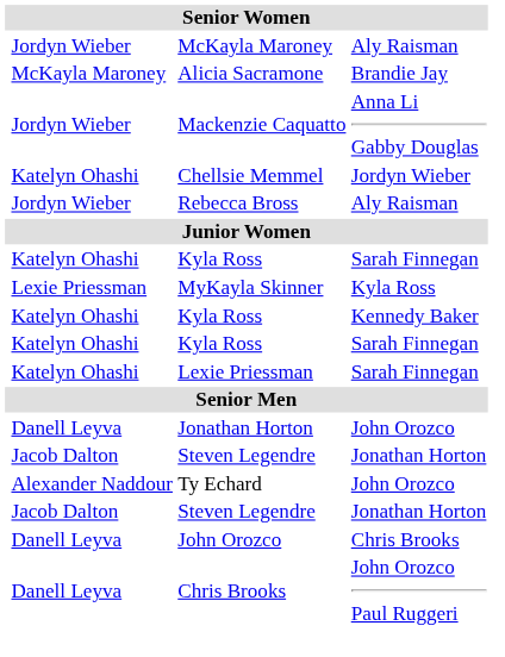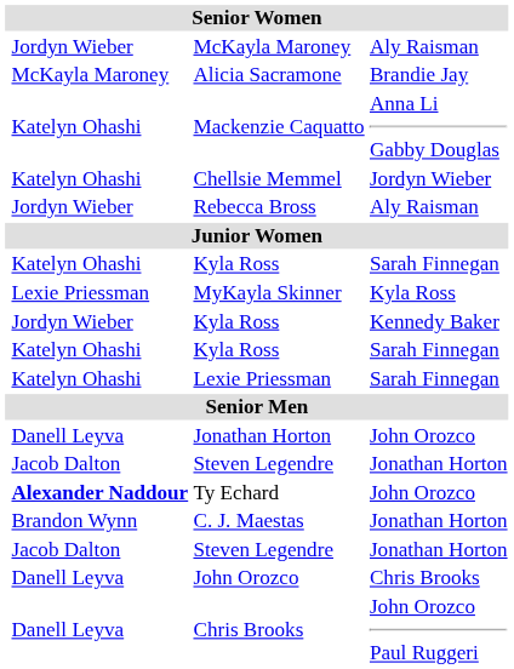 <table>
 <tr style="background:#dfdfdf;">
 <td colspan="4" style="text-align:center;"><strong>Senior Women</strong></td>
 </tr>
 <tr>
 <th scope=row style="text-align:left"></th>
 <td><a href='#'>Jordyn Wieber</a></td>
 <td><a href='#'>McKayla Maroney</a></td>
 <td><a href='#'>Aly Raisman</a></td>
 </tr>
 <tr>
 <th scope=row style="text-align:left"></th>
 <td><a href='#'>McKayla Maroney</a></td>
 <td><a href='#'>Alicia Sacramone</a></td>
 <td><a href='#'>Brandie Jay</a></td>
 </tr>
 <tr>
 <th scope=row style="text-align:left"></th>
-<td><a href='#'>Jordyn Wieber</a></td>
+<td><a href='#'>Katelyn Ohashi</a></td>
 <td><a href='#'>Mackenzie Caquatto</a></td>
 <td><a href='#'>Anna Li</a><hr><a href='#'>Gabby Douglas</a></td>
 </tr>
 <tr>
 <th scope=row style="text-align:left"></th>
 <td><a href='#'>Katelyn Ohashi</a></td>
 <td><a href='#'>Chellsie Memmel</a></td>
 <td><a href='#'>Jordyn Wieber</a></td>
 </tr>
 <tr>
 <th scope=row style="text-align:left"></th>
 <td><a href='#'>Jordyn Wieber</a></td>
 <td><a href='#'>Rebecca Bross</a></td>
 <td><a href='#'>Aly Raisman</a></td>
 </tr>
 <tr style="background:#dfdfdf;">
 <td colspan="4" style="text-align:center;"><strong>Junior Women</strong></td>
 </tr>
 <tr>
 <th scope=row style="text-align:left"></th>
 <td><a href='#'>Katelyn Ohashi</a></td>
 <td><a href='#'>Kyla Ross</a></td>
 <td><a href='#'>Sarah Finnegan</a></td>
 </tr>
 <tr>
 <th scope=row style="text-align:left"></th>
 <td><a href='#'>Lexie Priessman</a></td>
 <td><a href='#'>MyKayla Skinner</a></td>
 <td><a href='#'>Kyla Ross</a></td>
 </tr>
 <tr>
 <th scope=row style="text-align:left"></th>
-<td><a href='#'>Katelyn Ohashi</a></td>
+<td><a href='#'>Jordyn Wieber</a></td>
 <td><a href='#'>Kyla Ross</a></td>
 <td><a href='#'>Kennedy Baker</a></td>
 </tr>
 <tr>
 <th scope=row style="text-align:left"></th>
 <td><a href='#'>Katelyn Ohashi</a></td>
 <td><a href='#'>Kyla Ross</a></td>
 <td><a href='#'>Sarah Finnegan</a></td>
 </tr>
 <tr>
 <th scope=row style="text-align:left"></th>
 <td><a href='#'>Katelyn Ohashi</a></td>
 <td><a href='#'>Lexie Priessman</a></td>
 <td><a href='#'>Sarah Finnegan</a></td>
 </tr>
 <tr style="background:#dfdfdf;">
 <td colspan="4" style="text-align:center;"><strong>Senior Men</strong></td>
 </tr>
 <tr>
 <th scope=row style="text-align:left"></th>
 <td><a href='#'>Danell Leyva</a></td>
 <td><a href='#'>Jonathan Horton</a></td>
 <td><a href='#'>John Orozco</a></td>
 </tr>
 <tr>
 <th scope=row style="text-align:left"></th>
 <td><a href='#'>Jacob Dalton</a></td>
 <td><a href='#'>Steven Legendre</a></td>
 <td><a href='#'>Jonathan Horton</a></td>
 </tr>
 <tr>
 <th scope=row style="text-align:left"></th>
-<td><a href='#'>Alexander Naddour</a></td>
+<td><strong><a href='#'>Alexander Naddour</a></strong></td>
 <td>Ty Echard</td>
 <td><a href='#'>John Orozco</a></td>
+</tr>
+<tr>
+<th scope=row style="text-align:left"></th>
+<td><a href='#'>Brandon Wynn</a></td>
+<td><a href='#'>C. J. Maestas</a></td>
+<td><a href='#'>Jonathan Horton</a></td>
 </tr>
 <tr>
 <th scope=row style="text-align:left"></th>
 <td><a href='#'>Jacob Dalton</a></td>
 <td><a href='#'>Steven Legendre</a></td>
 <td><a href='#'>Jonathan Horton</a></td>
 </tr>
 <tr>
 <th scope=row style="text-align:left"></th>
 <td><a href='#'>Danell Leyva</a></td>
 <td><a href='#'>John Orozco</a></td>
 <td><a href='#'>Chris Brooks</a></td>
 </tr>
 <tr>
 <th scope=row style="text-align:left"></th>
 <td><a href='#'>Danell Leyva</a></td>
 <td><a href='#'>Chris Brooks</a></td>
 <td><a href='#'>John Orozco</a><hr><a href='#'>Paul Ruggeri</a></td>
 </tr>
 </table>
